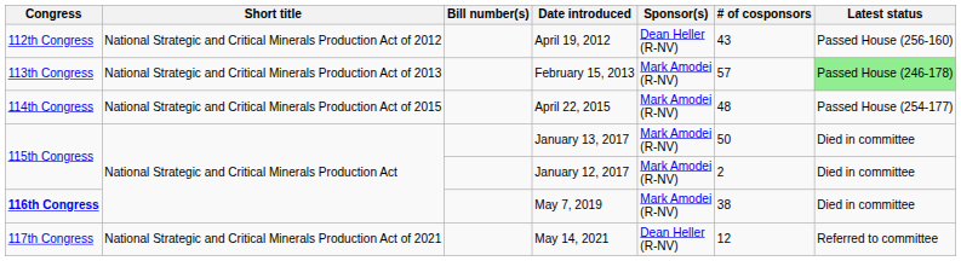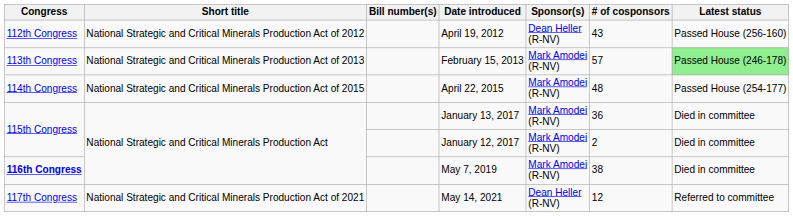 <table class="wikitable">
 <tr>
 <th>Congress</th>
 <th>Short title</th>
 <th>Bill number(s)</th>
 <th>Date introduced</th>
 <th>Sponsor(s)</th>
 <th># of cosponsors</th>
 <th>Latest status</th>
 </tr>
 <tr>
 <td><a href='#'>112th Congress</a></td>
 <td>National Strategic and Critical Minerals Production Act of 2012</td>
 <td></td>
 <td>April 19, 2012</td>
 <td><a href='#'>Dean Heller</a><br>(R-NV)</td>
 <td>43</td>
 <td>Passed House (256-160)</td>
 </tr>
 <tr>
 <td><a href='#'>113th Congress</a></td>
 <td>National Strategic and Critical Minerals Production Act of 2013</td>
 <td></td>
 <td>February 15, 2013</td>
 <td><a href='#'>Mark Amodei</a><br>(R-NV)</td>
 <td>57</td>
 <td style="background: lightgreen;">Passed House (246-178)</td>
 </tr>
 <tr>
 <td><a href='#'>114th Congress</a></td>
 <td>National Strategic and Critical Minerals Production Act of 2015</td>
 <td></td>
 <td>April 22, 2015</td>
 <td><a href='#'>Mark Amodei</a><br>(R-NV)</td>
 <td>48</td>
 <td>Passed House (254-177)</td>
 </tr>
 <tr>
 <td rowspan=2><a href='#'>115th Congress</a></td>
 <td rowspan=3>National Strategic and Critical Minerals Production Act</td>
 <td></td>
 <td>January 13, 2017</td>
 <td><a href='#'>Mark Amodei</a><br>(R-NV)</td>
-<td>50</td>
+<td>36</td>
 <td>Died in committee</td>
 </tr>
 <tr>
 <td></td>
 <td>January 12, 2017</td>
 <td><a href='#'>Mark Amodei</a><br>(R-NV)</td>
 <td>2</td>
 <td>Died in committee</td>
 </tr>
 <tr>
 <td><strong><a href='#'>116th Congress</a></strong></td>
 <td></td>
 <td>May 7, 2019</td>
 <td><a href='#'>Mark Amodei</a><br>(R-NV)</td>
 <td>38</td>
 <td>Died in committee</td>
 </tr>
 <tr>
 <td><a href='#'>117th Congress</a></td>
 <td>National Strategic and Critical Minerals Production Act of 2021</td>
 <td></td>
 <td>May 14, 2021</td>
 <td><a href='#'>Dean Heller</a><br>(R-NV)</td>
 <td>12</td>
 <td>Referred to committee</td>
 </tr>
 </table>
